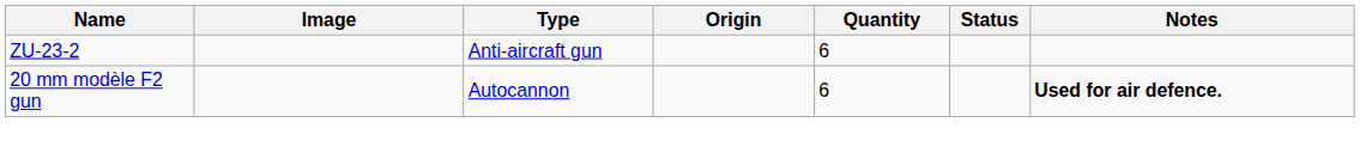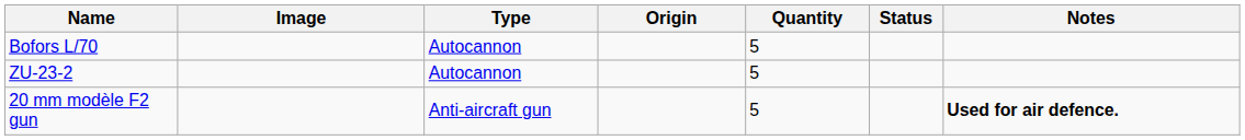 <table class="wikitable" style="width:90%;">
 <tr>
 <th width=14%>Name</th>
 <th width=20%>Image</th>
 <th width=14%>Type</th>
 <th width=12%>Origin</th>
 <th width=10%>Quantity</th>
 <th width=06%>Status</th>
 <th width=24%>Notes</th>
 </tr>
 <tr>
+<td><a href='#'>Bofors L/70</a></td>
+<td></td>
+<td><a href='#'>Autocannon</a></td>
+<td></td>
+<td>5</td>
+<td></td>
+<td></td>
+</tr>
+<tr>
 <td><a href='#'>ZU-23-2</a></td>
 <td></td>
-<td><a href='#'>Anti-aircraft gun</a></td>
+<td><a href='#'>Autocannon</a></td>
 <td></td>
-<td>6</td>
+<td>5</td>
 <td></td>
 <td></td>
 </tr>
 <tr>
 <td><a href='#'>20 mm modèle F2 gun</a></td>
 <td></td>
-<td><a href='#'>Autocannon</a></td>
+<td><a href='#'>Anti-aircraft gun</a></td>
 <td></td>
-<td>6</td>
+<td>5</td>
 <td></td>
 <td><strong>Used for air defence.</strong></td>
 </tr>
 </table>
